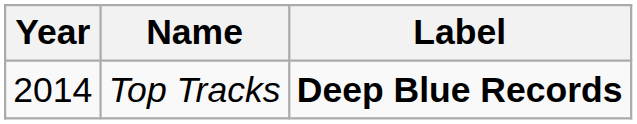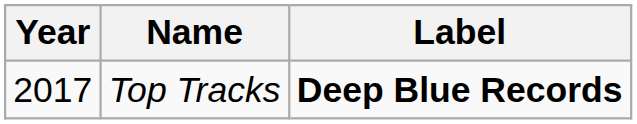 <table class="wikitable">
 <tr>
 <th>Year</th>
 <th>Name</th>
 <th>Label</th>
 </tr>
 <tr>
-<td>2014</td>
+<td>2017</td>
 <td><em>Top Tracks</em></td>
 <td><strong>Deep Blue Records</strong></td>
 </tr>
 </table>
